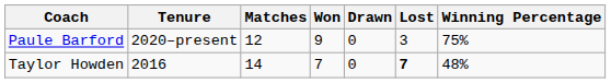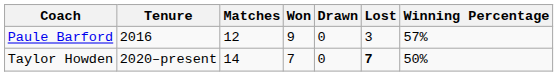 <table class="wikitable">
 <tr>
 <th>Coach</th>
 <th>Tenure</th>
 <th>Matches</th>
 <th>Won</th>
 <th>Drawn</th>
 <th>Lost</th>
 <th>Winning Percentage</th>
 </tr>
 <tr>
 <td><a href='#'>Paule Barford</a></td>
-<td>2020–present</td>
+<td>2016</td>
 <td>12</td>
 <td>9</td>
 <td>0</td>
 <td>3</td>
-<td>75%</td>
+<td>57%</td>
 </tr>
 <tr>
 <td>Taylor Howden</td>
-<td>2016</td>
+<td>2020–present</td>
 <td>14</td>
 <td>7</td>
 <td>0</td>
 <td><strong>7</strong></td>
-<td>48%</td>
+<td>50%</td>
 </tr>
 </table>
